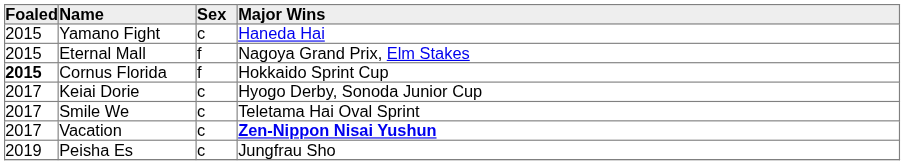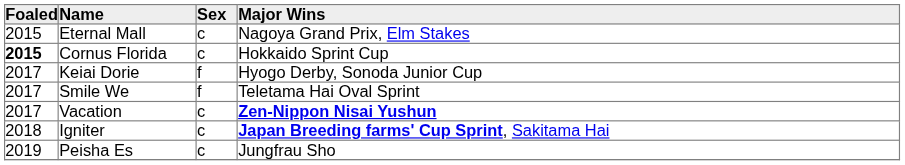 <table border="1" cellpadding="0" style="border-collapse: collapse; font-size:90%">
 <tr style="background:#eee;">
 <td style="width:35px;"><strong>Foaled</strong></td>
 <td style="width:120px;"><strong>Name</strong></td>
 <td style="width:35px;"><strong>Sex</strong></td>
 <td style="width:580px;"><strong>Major Wins</strong></td>
 </tr>
 <tr>
 <td>2015</td>
-<td>Yamano Fight</td>
+<td>Eternal Mall</td>
 <td>c</td>
-<td><a href='#'>Haneda Hai</a></td>
-</tr>
-<tr>
-<td>2015</td>
-<td>Eternal Mall</td>
-<td>f</td>
 <td>Nagoya Grand Prix, <a href='#'>Elm Stakes</a></td>
 </tr>
 <tr>
 <td><strong>2015</strong></td>
 <td>Cornus Florida</td>
-<td>f</td>
+<td>c</td>
 <td>Hokkaido Sprint Cup</td>
 </tr>
 <tr>
 <td>2017</td>
 <td>Keiai Dorie</td>
-<td>c</td>
+<td>f</td>
 <td>Hyogo Derby, Sonoda Junior Cup</td>
 </tr>
 <tr>
 <td>2017</td>
 <td>Smile We</td>
-<td>c</td>
+<td>f</td>
 <td>Teletama Hai Oval Sprint</td>
 </tr>
 <tr>
 <td>2017</td>
 <td>Vacation</td>
 <td>c</td>
 <td><strong><a href='#'>Zen-Nippon Nisai Yushun</a></strong></td>
+</tr>
+<tr>
+<td>2018</td>
+<td>Igniter</td>
+<td>c</td>
+<td><strong><a href='#'>Japan Breeding farms' Cup Sprint</a></strong>, <a href='#'>Sakitama Hai</a></td>
 </tr>
 <tr>
 <td>2019</td>
 <td>Peisha Es</td>
 <td>c</td>
 <td>Jungfrau Sho</td>
 </tr>
 <tr>
 </tr>
 </table>
